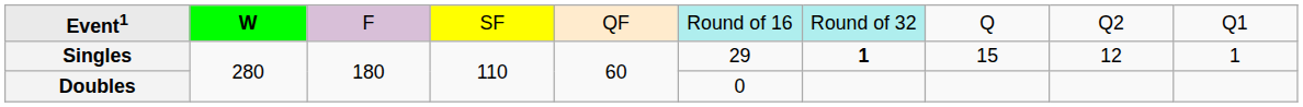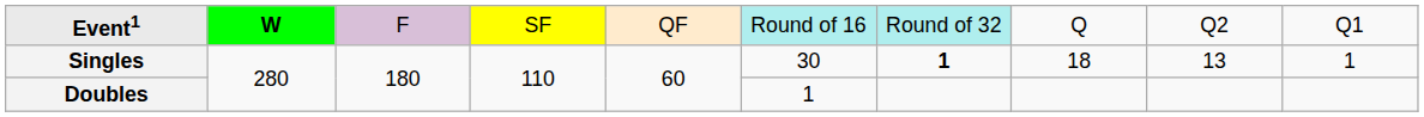 <table class=wikitable style=font-size:90%;text-align:center>
 <tr>
 <td style="width:130px; background:#eaeaea;"><strong>Event<sup>1</sup></strong></td>
 <td style="width:80px; background:lime;"><strong>W</strong></td>
 <td style="width:85px; background:thistle;">F</td>
 <td style="width:85px; background:#ff0;">SF</td>
 <td style="width:85px; background:#ffebcd;">QF</td>
 <td style="width:85px; background:#afeeee;">Round of 16</td>
 <td style="width:85px; background:#afeeee;">Round of 32</td>
 <td width=85>Q</td>
 <td width=85>Q2</td>
 <td width=85>Q1</td>
 </tr>
 <tr>
 <th style="background:#f3f3f3;">Singles</th>
 <td rowspan=2>280</td>
 <td rowspan=2>180</td>
 <td rowspan=2>110</td>
 <td rowspan=2>60</td>
-<td>29</td>
+<td>30</td>
 <td><strong>1</strong></td>
-<td>15</td>
-<td>12</td>
+<td>18</td>
+<td>13</td>
 <td>1</td>
 </tr>
 <tr>
 <th style="background:#f3f3f3;">Doubles</th>
-<td>0</td>
+<td>1</td>
 <td></td>
 <td></td>
 <td></td>
 <td></td>
 </tr>
 </table>
